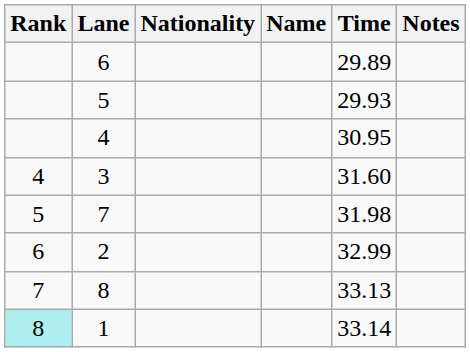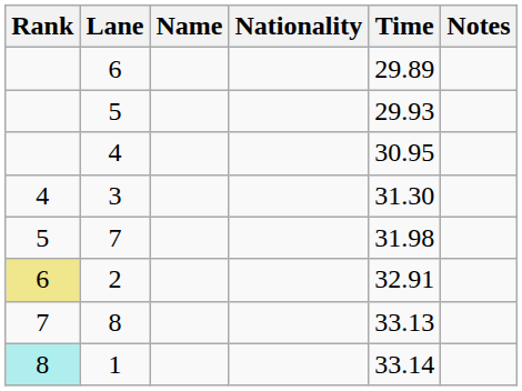 <table class="wikitable sortable" style="text-align:center">
 <tr>
 <th>Rank</th>
 <th>Lane</th>
+<th>Name</th>
 <th>Nationality</th>
-<th>Name</th>
 <th>Time</th>
 <th>Notes</th>
 </tr>
 <tr>
 <td></td>
 <td>6</td>
 <td align=left></td>
 <td align=left></td>
 <td>29.89</td>
 <td><strong></strong></td>
 </tr>
 <tr>
 <td></td>
 <td>5</td>
 <td align=left></td>
 <td align=left></td>
 <td>29.93</td>
 <td></td>
 </tr>
 <tr>
 <td></td>
 <td>4</td>
 <td align=left></td>
 <td align=left></td>
 <td>30.95</td>
 <td></td>
 </tr>
 <tr>
 <td>4</td>
 <td>3</td>
 <td align=left></td>
 <td align=left></td>
-<td>31.60</td>
+<td>31.30</td>
 <td></td>
 </tr>
 <tr>
 <td>5</td>
 <td>7</td>
 <td align=left></td>
 <td align=left></td>
 <td>31.98</td>
 <td></td>
 </tr>
 <tr>
-<td>6</td>
+<td style="background: khaki;">6</td>
 <td>2</td>
 <td align=left></td>
 <td align=left></td>
-<td>32.99</td>
+<td>32.91</td>
 <td></td>
 </tr>
 <tr>
 <td>7</td>
 <td>8</td>
 <td align=left></td>
 <td align=left></td>
 <td>33.13</td>
 <td></td>
 </tr>
 <tr>
 <td style="background: paleturquoise;">8</td>
 <td>1</td>
 <td align=left></td>
 <td align=left></td>
 <td>33.14</td>
 <td></td>
 </tr>
 </table>
